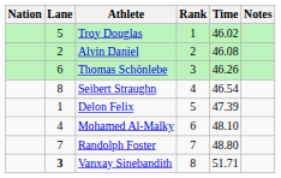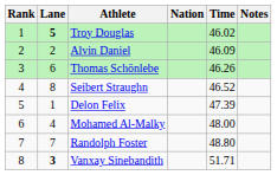 <table class="wikitable sortable" style="text-align:center">
 <tr>
-<th>Nation</th>
+<th>Rank</th>
 <th>Lane</th>
 <th>Athlete</th>
-<th>Rank</th>
+<th>Nation</th>
 <th>Time</th>
 <th>Notes</th>
 </tr>
 <tr style="background:#bbf3bb;">
+<td>1</td>
+<td><strong>5</strong></td>
+<td align=left><a href='#'>Troy Douglas</a></td>
 <td align=left></td>
-<td>5</td>
-<td align=left><a href='#'>Troy Douglas</a></td>
-<td>1</td>
 <td>46.02</td>
 <td></td>
 </tr>
 <tr style="background:#bbf3bb;">
-<td align=left></td>
+<td>2</td>
 <td>2</td>
 <td align=left><a href='#'>Alvin Daniel</a></td>
-<td>2</td>
-<td>46.08</td>
+<td align=left></td>
+<td>46.09</td>
 <td></td>
 </tr>
 <tr style="background:#bbf3bb;">
-<td align=left></td>
+<td>3</td>
 <td>6</td>
 <td align=left><a href='#'>Thomas Schönlebe</a></td>
-<td>3</td>
+<td align=left></td>
 <td>46.26</td>
 <td></td>
 </tr>
 <tr>
-<td align=left></td>
+<td>4</td>
 <td>8</td>
 <td align=left><a href='#'>Seibert Straughn</a></td>
-<td>4</td>
-<td>46.54</td>
+<td align=left></td>
+<td>46.52</td>
 <td></td>
 </tr>
 <tr>
-<td align=left></td>
+<td>5</td>
 <td>1</td>
 <td align=left><a href='#'>Delon Felix</a></td>
-<td>5</td>
+<td align=left></td>
 <td>47.39</td>
 <td></td>
 </tr>
 <tr>
-<td align=left></td>
+<td>6</td>
 <td>4</td>
 <td align=left><a href='#'>Mohamed Al-Malky</a></td>
-<td>6</td>
-<td>48.10</td>
+<td align=left></td>
+<td>48.00</td>
 <td></td>
 </tr>
 <tr>
-<td align=left></td>
+<td>7</td>
 <td>7</td>
 <td align=left><a href='#'>Randolph Foster</a></td>
-<td>7</td>
+<td align=left></td>
 <td>48.80</td>
 <td></td>
 </tr>
 <tr>
-<td align=left></td>
+<td>8</td>
 <td><strong>3</strong></td>
 <td align=left><a href='#'>Vanxay Sinebandith</a></td>
-<td>8</td>
+<td align=left></td>
 <td>51.71</td>
 <td></td>
 </tr>
 </table>
